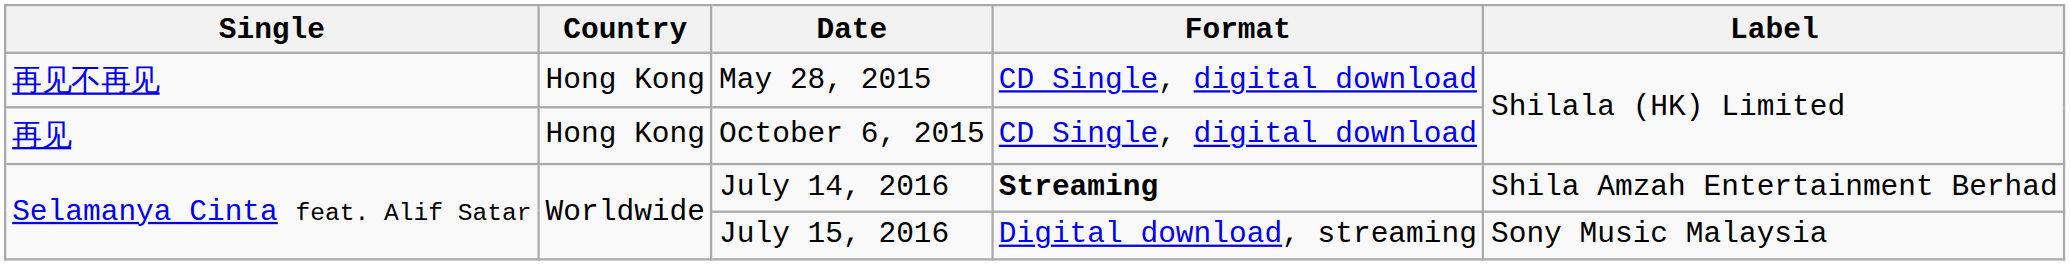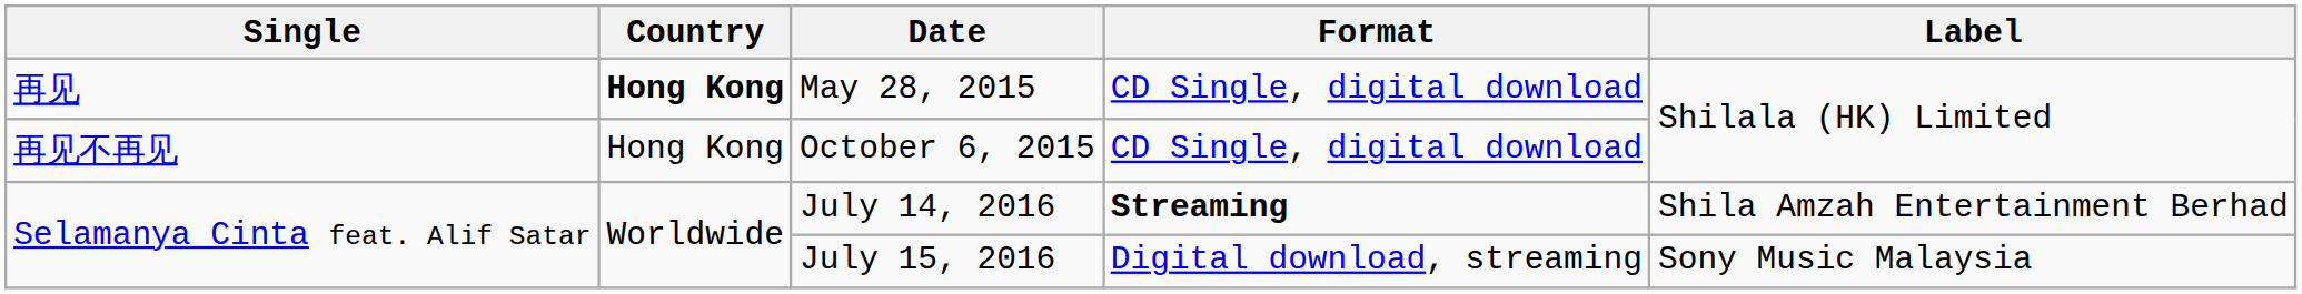 <table class="wikitable sortable plainrowheaders">
 <tr>
 <th scope="col">Single</th>
 <th scope="col">Country</th>
 <th scope="col">Date</th>
 <th scope="col">Format</th>
 <th scope="col">Label</th>
 </tr>
 <tr>
-<td><a href='#'>再见不再见</a></td>
-<td>Hong Kong</td>
+<td><a href='#'>再见</a></td>
+<td><strong>Hong Kong</strong></td>
 <td>May 28, 2015</td>
 <td><a href='#'>CD Single</a>, <a href='#'>digital download</a></td>
 <td rowspan = 2>Shilala (HK) Limited</td>
 </tr>
 <tr>
-<td><a href='#'>再见</a></td>
+<td><a href='#'>再见不再见</a></td>
 <td>Hong Kong</td>
 <td>October 6, 2015</td>
 <td><a href='#'>CD Single</a>, <a href='#'>digital download</a></td>
 </tr>
 <tr>
 <td rowspan=2><a href='#'>Selamanya Cinta</a> <small>feat. Alif Satar</small></td>
 <td rowspan=2>Worldwide</td>
 <td>July 14, 2016</td>
 <td><strong>Streaming</strong></td>
 <td>Shila Amzah Entertainment Berhad</td>
 </tr>
 <tr>
 <td>July 15, 2016</td>
 <td><a href='#'>Digital download</a>, streaming</td>
 <td>Sony Music Malaysia</td>
 </tr>
 </table>
